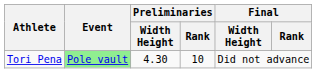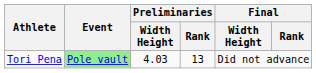 <table class=wikitable style="font-size:90%;">
 <tr>
 <th rowspan="2">Athlete</th>
 <th rowspan="2">Event</th>
 <th colspan="2">Preliminaries</th>
 <th colspan="2">Final</th>
 </tr>
 <tr>
 <th>Width<br>Height</th>
 <th>Rank</th>
 <th>Width<br>Height</th>
 <th>Rank</th>
 </tr>
 <tr style="border-top: single;">
 <td><a href='#'>Tori Pena</a></td>
 <td style="background: lightgreen;"><a href='#'>Pole vault</a></td>
-<td align=center>4.30</td>
-<td align=center>10</td>
+<td align=center>4.03</td>
+<td align=center>13</td>
 <td align=center colspan= 2>Did not advance</td>
 </tr>
 </table>
